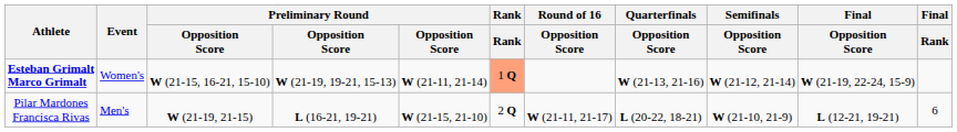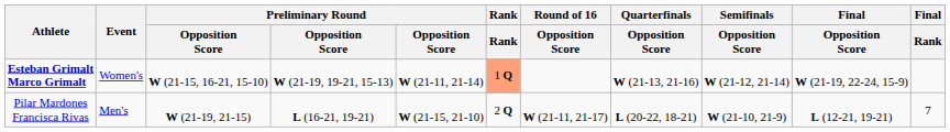 <table class="wikitable" border="1" style="font-size:90%">
 <tr>
 <th rowspan=2>Athlete</th>
 <th rowspan=2>Event</th>
 <th colspan=3>Preliminary Round</th>
 <th>Rank</th>
 <th>Round of 16</th>
 <th>Quarterfinals</th>
 <th>Semifinals</th>
 <th>Final</th>
 <th>Final</th>
 </tr>
 <tr>
 <th>Opposition<br>Score</th>
 <th>Opposition<br>Score</th>
 <th>Opposition<br>Score</th>
 <th>Rank</th>
 <th>Opposition<br>Score</th>
 <th>Opposition<br>Score</th>
 <th>Opposition<br>Score</th>
 <th>Opposition<br>Score</th>
 <th>Rank</th>
 </tr>
 <tr align=center>
 <td align=left><strong><a href='#'>Esteban Grimalt</a> <br> <a href='#'>Marco Grimalt</a></strong></td>
 <td><a href='#'>Women's</a></td>
 <td align=center> <br><strong>W</strong> (21-15, 16-21, 15-10)</td>
 <td align=center> <br><strong>W</strong> (21-19, 19-21, 15-13)</td>
 <td align=center> <br><strong>W</strong> (21-11, 21-14)</td>
 <td style="background: lightsalmon;">1 <strong>Q</strong></td>
 <td></td>
 <td align=center> <br><strong>W</strong> (21-13, 21-16)</td>
 <td align=center> <br><strong>W</strong> (21-12, 21-14)</td>
 <td align=center> <br><strong>W</strong> (21-19, 22-24, 15-9)</td>
 <td align=center></td>
 </tr>
 <tr align=center>
 <td><a href='#'>Pilar Mardones</a> <br> <a href='#'>Francisca Rivas</a></td>
 <td align=left><a href='#'>Men's</a></td>
 <td align=center> <br><strong>W</strong> (21-19, 21-15)</td>
 <td align=center> <br><strong>L</strong> (16-21, 19-21)</td>
 <td align=center> <br><strong>W</strong> (21-15, 21-10)</td>
 <td>2 <strong>Q</strong></td>
 <td align=center> <br><strong>W</strong> (21-11, 21-17)</td>
 <td align=center> <br><strong>L</strong> (20-22, 18-21)</td>
 <td align=center> <br><strong>W</strong> (21-10, 21-9)</td>
 <td align=center> <br><strong>L</strong> (12-21, 19-21)</td>
-<td align=center>6</td>
+<td align=center>7</td>
 </tr>
 </table>
